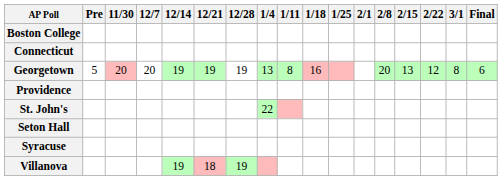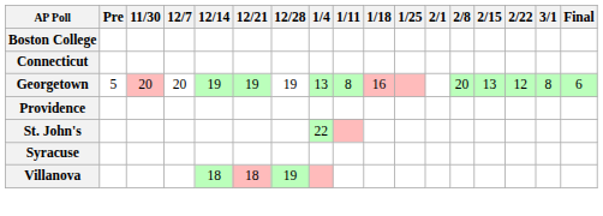 <table class="wikitable" style="white-space:nowrap;font-size:90%;">
 <tr>
 <th><small>AP Poll</small></th>
 <th>Pre</th>
 <th>11/30</th>
 <th>12/7</th>
 <th>12/14</th>
 <th>12/21</th>
 <th>12/28</th>
 <th>1/4</th>
 <th>1/11</th>
 <th>1/18</th>
 <th>1/25</th>
 <th>2/1</th>
 <th>2/8</th>
 <th>2/15</th>
 <th>2/22</th>
 <th>3/1</th>
 <th>Final</th>
 </tr>
 <tr style="text-align:center;">
 <th style="text-align:left;">Boston College</th>
 <td style="background:#fff;"></td>
 <td style="background:#fff;"></td>
 <td style="background:#fff;"></td>
 <td style="background:#fff;"></td>
 <td style="background:#fff;"></td>
 <td style="background:#fff;"></td>
 <td style="background:#fff;"></td>
 <td style="background:#fff;"></td>
 <td style="background:#fff;"></td>
 <td style="background:#fff;"></td>
 <td style="background:#fff;"></td>
 <td style="background:#fff;"></td>
 <td style="background:#fff;"></td>
 <td style="background:#fff;"></td>
 <td style="background:#fff;"></td>
 <td style="background:#fff;"></td>
 </tr>
 <tr style="text-align:center;">
 <th>Connecticut</th>
 <td style="background:#fff;"></td>
 <td style="background:#fff;"></td>
 <td style="background:#fff;"></td>
 <td style="background:#fff;"></td>
 <td style="background:#fff;"></td>
 <td style="background:#fff;"></td>
 <td style="background:#fff;"></td>
 <td style="background:#fff;"></td>
 <td style="background:#fff;"></td>
 <td style="background:#fff;"></td>
 <td style="background:#fff;"></td>
 <td style="background:#fff;"></td>
 <td style="background:#fff;"></td>
 <td style="background:#fff;"></td>
 <td style="background:#fff;"></td>
 <td style="background:#fff;"></td>
 </tr>
 <tr style="text-align:center;">
 <th>Georgetown</th>
 <td style="background:#fff;">5</td>
 <td style="background:#fbb;">20</td>
 <td style="background:#fff;">20</td>
 <td style="background:#bfb;">19</td>
 <td style="background:#bfb;">19</td>
 <td style="background:#fff;">19</td>
 <td style="background:#bfb;">13</td>
 <td style="background:#bfb;">8</td>
 <td style="background:#fbb;">16</td>
 <td style="background:#fbb;"></td>
 <td style="background:#fff;"></td>
 <td style="background:#bfb;">20</td>
 <td style="background:#bfb;">13</td>
 <td style="background:#bfb;">12</td>
 <td style="background:#bfb;">8</td>
 <td style="background:#bfb;">6</td>
 </tr>
 <tr style="text-align:center;">
 <th>Providence</th>
 <td style="background:#fff;"></td>
 <td style="background:#fff;"></td>
 <td style="background:#fff;"></td>
 <td style="background:#fff;"></td>
 <td style="background:#fff;"></td>
 <td style="background:#fff;"></td>
 <td style="background:#fff;"></td>
 <td style="background:#fff;"></td>
 <td style="background:#fff;"></td>
 <td style="background:#fff;"></td>
 <td style="background:#fff;"></td>
 <td style="background:#fff;"></td>
 <td style="background:#fff;"></td>
 <td style="background:#fff;"></td>
 <td style="background:#fff;"></td>
 <td style="background:#fff;"></td>
 </tr>
 <tr style="text-align:center;">
 <th>St. John's</th>
 <td style="background:#fff;"></td>
 <td style="background:#fff;"></td>
 <td style="background:#fff;"></td>
 <td style="background:#fff;"></td>
 <td style="background:#fff;"></td>
 <td style="background:#fff;"></td>
 <td style="background:#bfb;">22</td>
 <td style="background:#fbb;"></td>
 <td style="background:#fff;"></td>
 <td style="background:#fff;"></td>
 <td style="background:#fff;"></td>
 <td style="background:#fff;"></td>
 <td style="background:#fff;"></td>
 <td style="background:#fff;"></td>
 <td style="background:#fff;"></td>
 <td style="background:#fff;"></td>
 </tr>
 <tr style="text-align:center;">
-<th>Seton Hall</th>
-<td style="background:#fff;"></td>
-<td style="background:#fff;"></td>
-<td style="background:#fff;"></td>
-<td style="background:#fff;"></td>
-<td style="background:#fff;"></td>
-<td style="background:#fff;"></td>
-<td style="background:#fff;"></td>
-<td style="background:#fff;"></td>
-<td style="background:#fff;"></td>
-<td style="background:#fff;"></td>
-<td style="background:#fff;"></td>
-<td style="background:#fff;"></td>
-<td style="background:#fff;"></td>
-<td style="background:#fff;"></td>
-<td style="background:#fff;"></td>
-<td style="background:#fff;"></td>
-</tr>
-<tr style="text-align:center;">
 <th>Syracuse</th>
 <td style="background:#fff;"></td>
 <td style="background:#fff;"></td>
 <td style="background:#fff;"></td>
 <td style="background:#fff;"></td>
 <td style="background:#fff;"></td>
 <td style="background:#fff;"></td>
 <td style="background:#fff;"></td>
 <td style="background:#fff;"></td>
 <td style="background:#fff;"></td>
 <td style="background:#fff;"></td>
 <td style="background:#fff;"></td>
 <td style="background:#fff;"></td>
 <td style="background:#fff;"></td>
 <td style="background:#fff;"></td>
 <td style="background:#fff;"></td>
 <td style="background:#fff;"></td>
 </tr>
 <tr style="text-align:center;">
 <th>Villanova</th>
 <td style="background:#fff;"></td>
 <td style="background:#fff;"></td>
 <td style="background:#fff;"></td>
-<td style="background:#bfb;">19</td>
+<td style="background:#bfb;">18</td>
 <td style="background:#fbb;">18</td>
 <td style="background:#bfb;">19</td>
 <td style="background:#fbb;"></td>
 <td style="background:#fff;"></td>
 <td style="background:#fff;"></td>
 <td style="background:#fff;"></td>
 <td style="background:#fff;"></td>
 <td style="background:#fff;"></td>
 <td style="background:#fff;"></td>
 <td style="background:#fff;"></td>
 <td style="background:#fff;"></td>
 <td style="background:#fff;"></td>
 </tr>
 </table>
